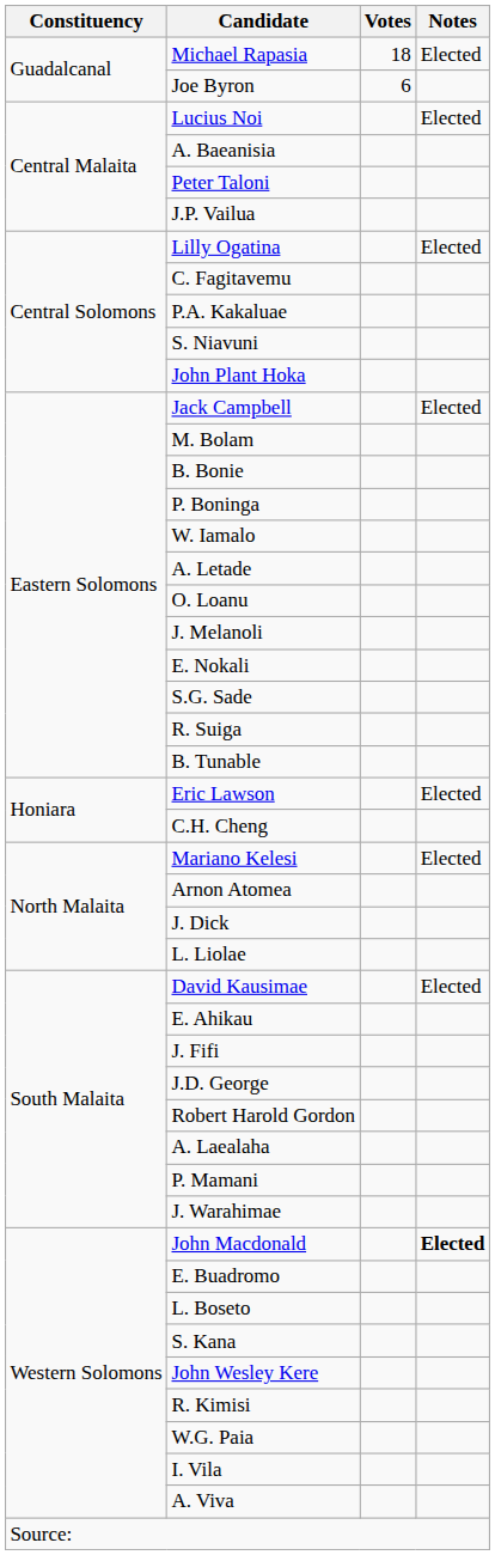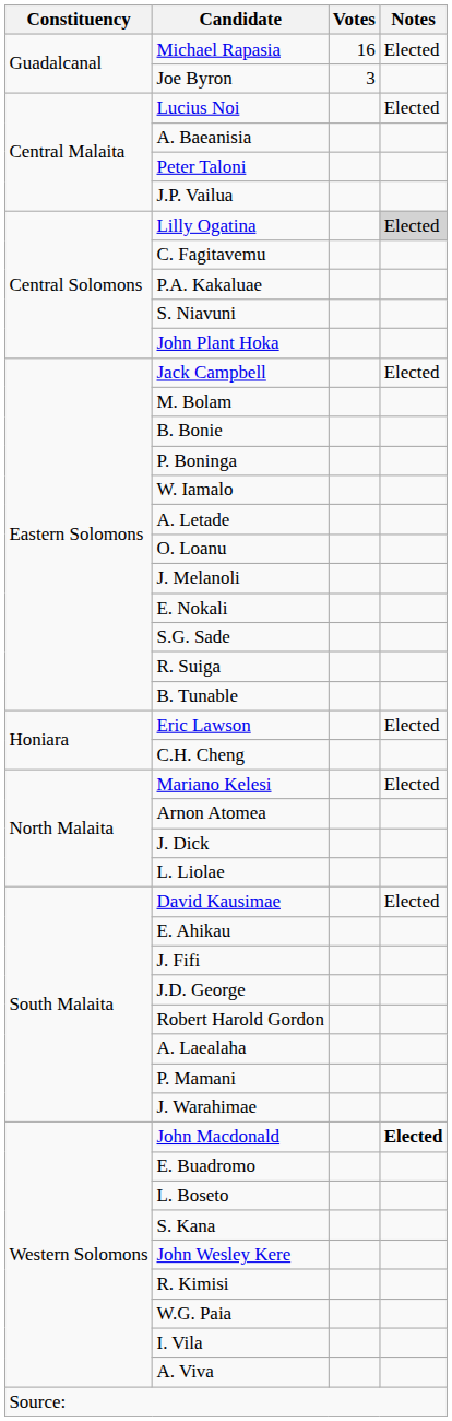 <table class=wikitable>
 <tr>
 <th>Constituency</th>
 <th>Candidate</th>
 <th>Votes</th>
 <th>Notes</th>
 </tr>
 <tr>
 <td rowspan=2>Guadalcanal</td>
 <td><a href='#'>Michael Rapasia</a></td>
-<td align=right>18</td>
+<td align=right>16</td>
 <td>Elected</td>
 </tr>
 <tr>
 <td>Joe Byron</td>
-<td align=right>6</td>
+<td align=right>3</td>
 <td></td>
 </tr>
 <tr>
 <td rowspan=4>Central Malaita</td>
 <td><a href='#'>Lucius Noi</a></td>
 <td></td>
 <td>Elected</td>
 </tr>
 <tr>
 <td>A. Baeanisia</td>
 <td></td>
 <td></td>
 </tr>
 <tr>
 <td><a href='#'>Peter Taloni</a></td>
 <td></td>
 <td></td>
 </tr>
 <tr>
 <td>J.P. Vailua</td>
 <td></td>
 <td></td>
 </tr>
 <tr>
 <td rowspan=5>Central Solomons</td>
 <td><a href='#'>Lilly Ogatina</a></td>
 <td></td>
-<td>Elected</td>
+<td style="background: lightgrey;">Elected</td>
 </tr>
 <tr>
 <td>C. Fagitavemu</td>
 <td></td>
 <td></td>
 </tr>
 <tr>
 <td>P.A. Kakaluae</td>
 <td></td>
 <td></td>
 </tr>
 <tr>
 <td>S. Niavuni</td>
 <td></td>
 <td></td>
 </tr>
 <tr>
 <td><a href='#'>John Plant Hoka</a></td>
 <td></td>
 <td></td>
 </tr>
 <tr>
 <td rowspan=12>Eastern Solomons</td>
 <td><a href='#'>Jack Campbell</a></td>
 <td></td>
 <td>Elected</td>
 </tr>
 <tr>
 <td>M. Bolam</td>
 <td></td>
 <td></td>
 </tr>
 <tr>
 <td>B. Bonie</td>
 <td></td>
 <td></td>
 </tr>
 <tr>
 <td>P. Boninga</td>
 <td></td>
 <td></td>
 </tr>
 <tr>
 <td>W. Iamalo</td>
 <td></td>
 <td></td>
 </tr>
 <tr>
 <td>A. Letade</td>
 <td></td>
 <td></td>
 </tr>
 <tr>
 <td>O. Loanu</td>
 <td></td>
 <td></td>
 </tr>
 <tr>
 <td>J. Melanoli</td>
 <td></td>
 <td></td>
 </tr>
 <tr>
 <td>E. Nokali</td>
 <td></td>
 <td></td>
 </tr>
 <tr>
 <td>S.G. Sade</td>
 <td></td>
 <td></td>
 </tr>
 <tr>
 <td>R. Suiga</td>
 <td></td>
 <td></td>
 </tr>
 <tr>
 <td>B. Tunable</td>
 <td></td>
 <td></td>
 </tr>
 <tr>
 <td rowspan=2>Honiara</td>
 <td><a href='#'>Eric Lawson</a></td>
 <td></td>
 <td>Elected</td>
 </tr>
 <tr>
 <td>C.H. Cheng</td>
 <td></td>
 <td></td>
 </tr>
 <tr>
 <td rowspan=4>North Malaita</td>
 <td><a href='#'>Mariano Kelesi</a></td>
 <td></td>
 <td>Elected</td>
 </tr>
 <tr>
 <td>Arnon Atomea</td>
 <td></td>
 <td></td>
 </tr>
 <tr>
 <td>J. Dick</td>
 <td></td>
 <td></td>
 </tr>
 <tr>
 <td>L. Liolae</td>
 <td></td>
 <td></td>
 </tr>
 <tr>
 <td rowspan=8>South Malaita</td>
 <td><a href='#'>David Kausimae</a></td>
 <td></td>
 <td>Elected</td>
 </tr>
 <tr>
 <td>E. Ahikau</td>
 <td></td>
 <td></td>
 </tr>
 <tr>
 <td>J. Fifi</td>
 <td></td>
 <td></td>
 </tr>
 <tr>
 <td>J.D. George</td>
 <td></td>
 <td></td>
 </tr>
 <tr>
 <td>Robert Harold Gordon</td>
 <td></td>
 <td></td>
 </tr>
 <tr>
 <td>A. Laealaha</td>
 <td></td>
 <td></td>
 </tr>
 <tr>
 <td>P. Mamani</td>
 <td></td>
 <td></td>
 </tr>
 <tr>
 <td>J. Warahimae</td>
 <td></td>
 <td></td>
 </tr>
 <tr>
 <td rowspan=9>Western Solomons</td>
 <td><a href='#'>John Macdonald</a></td>
 <td></td>
 <td><strong>Elected</strong></td>
 </tr>
 <tr>
 <td>E. Buadromo</td>
 <td></td>
 <td></td>
 </tr>
 <tr>
 <td>L. Boseto</td>
 <td></td>
 <td></td>
 </tr>
 <tr>
 <td>S. Kana</td>
 <td></td>
 <td></td>
 </tr>
 <tr>
 <td><a href='#'>John Wesley Kere</a></td>
 <td></td>
 <td></td>
 </tr>
 <tr>
 <td>R. Kimisi</td>
 <td></td>
 <td></td>
 </tr>
 <tr>
 <td>W.G. Paia</td>
 <td></td>
 <td></td>
 </tr>
 <tr>
 <td>I. Vila</td>
 <td></td>
 <td></td>
 </tr>
 <tr>
 <td>A. Viva</td>
 <td></td>
 <td></td>
 </tr>
 <tr>
 <td colspan=4>Source: </td>
 </tr>
 </table>
